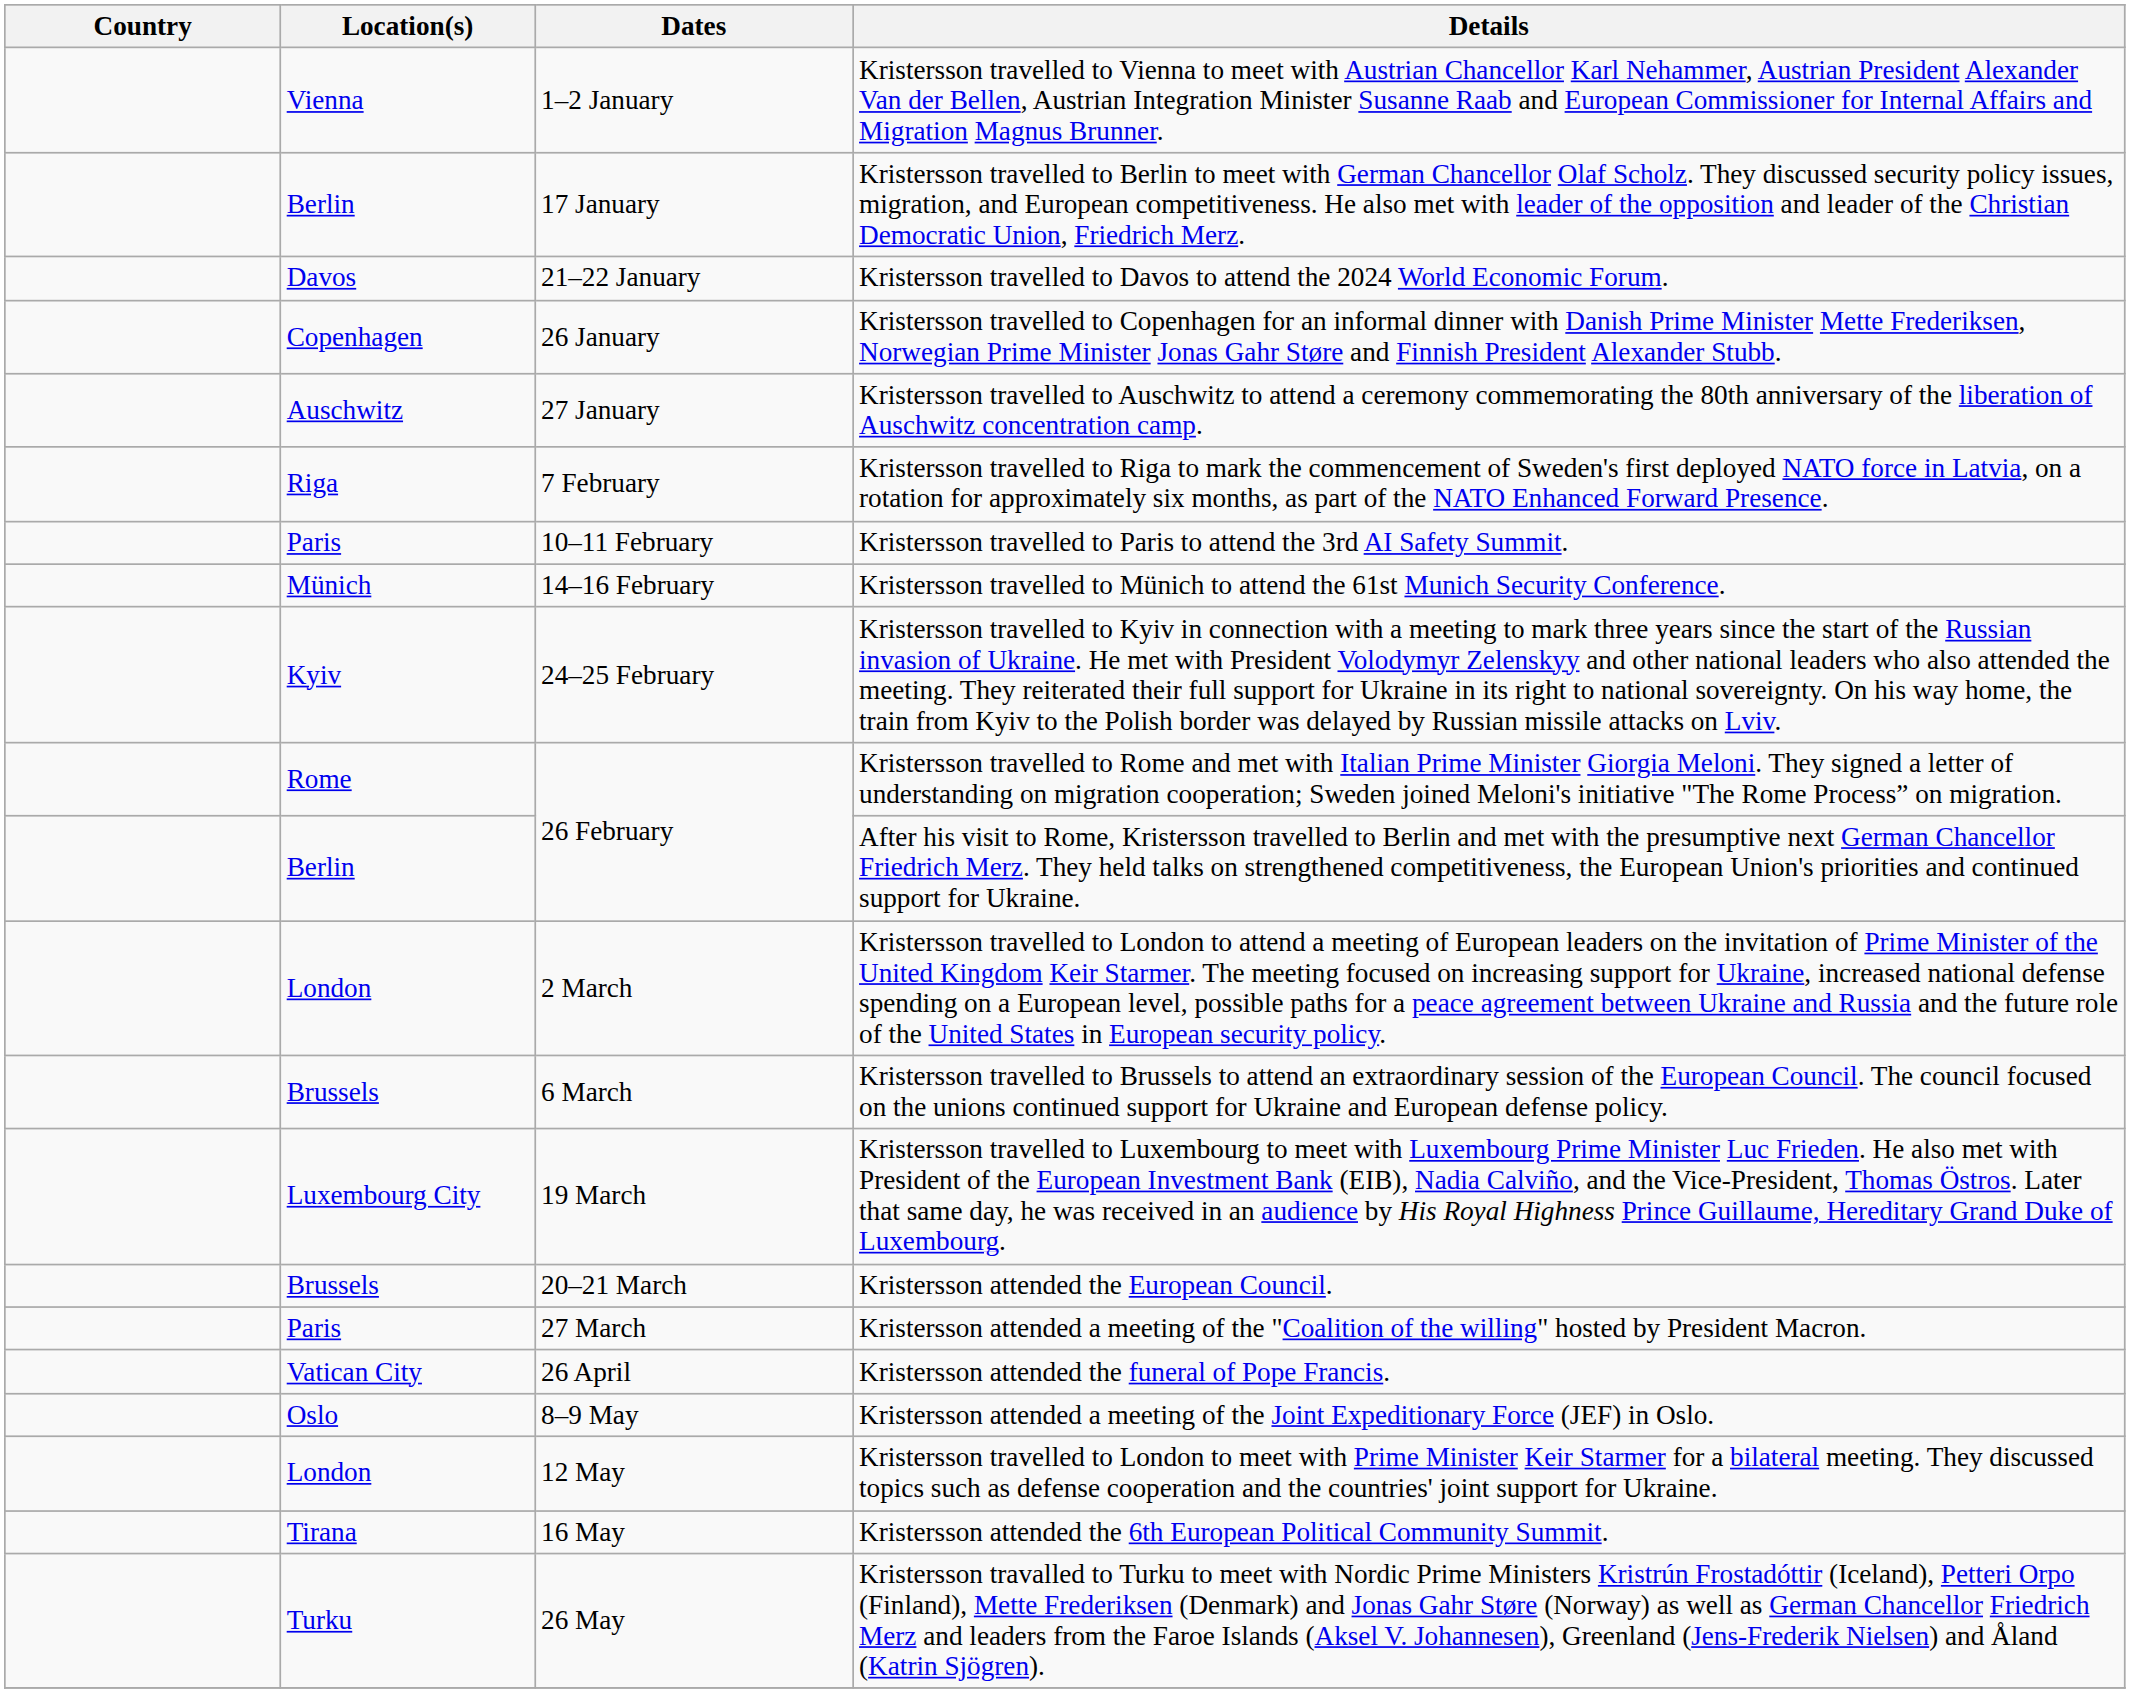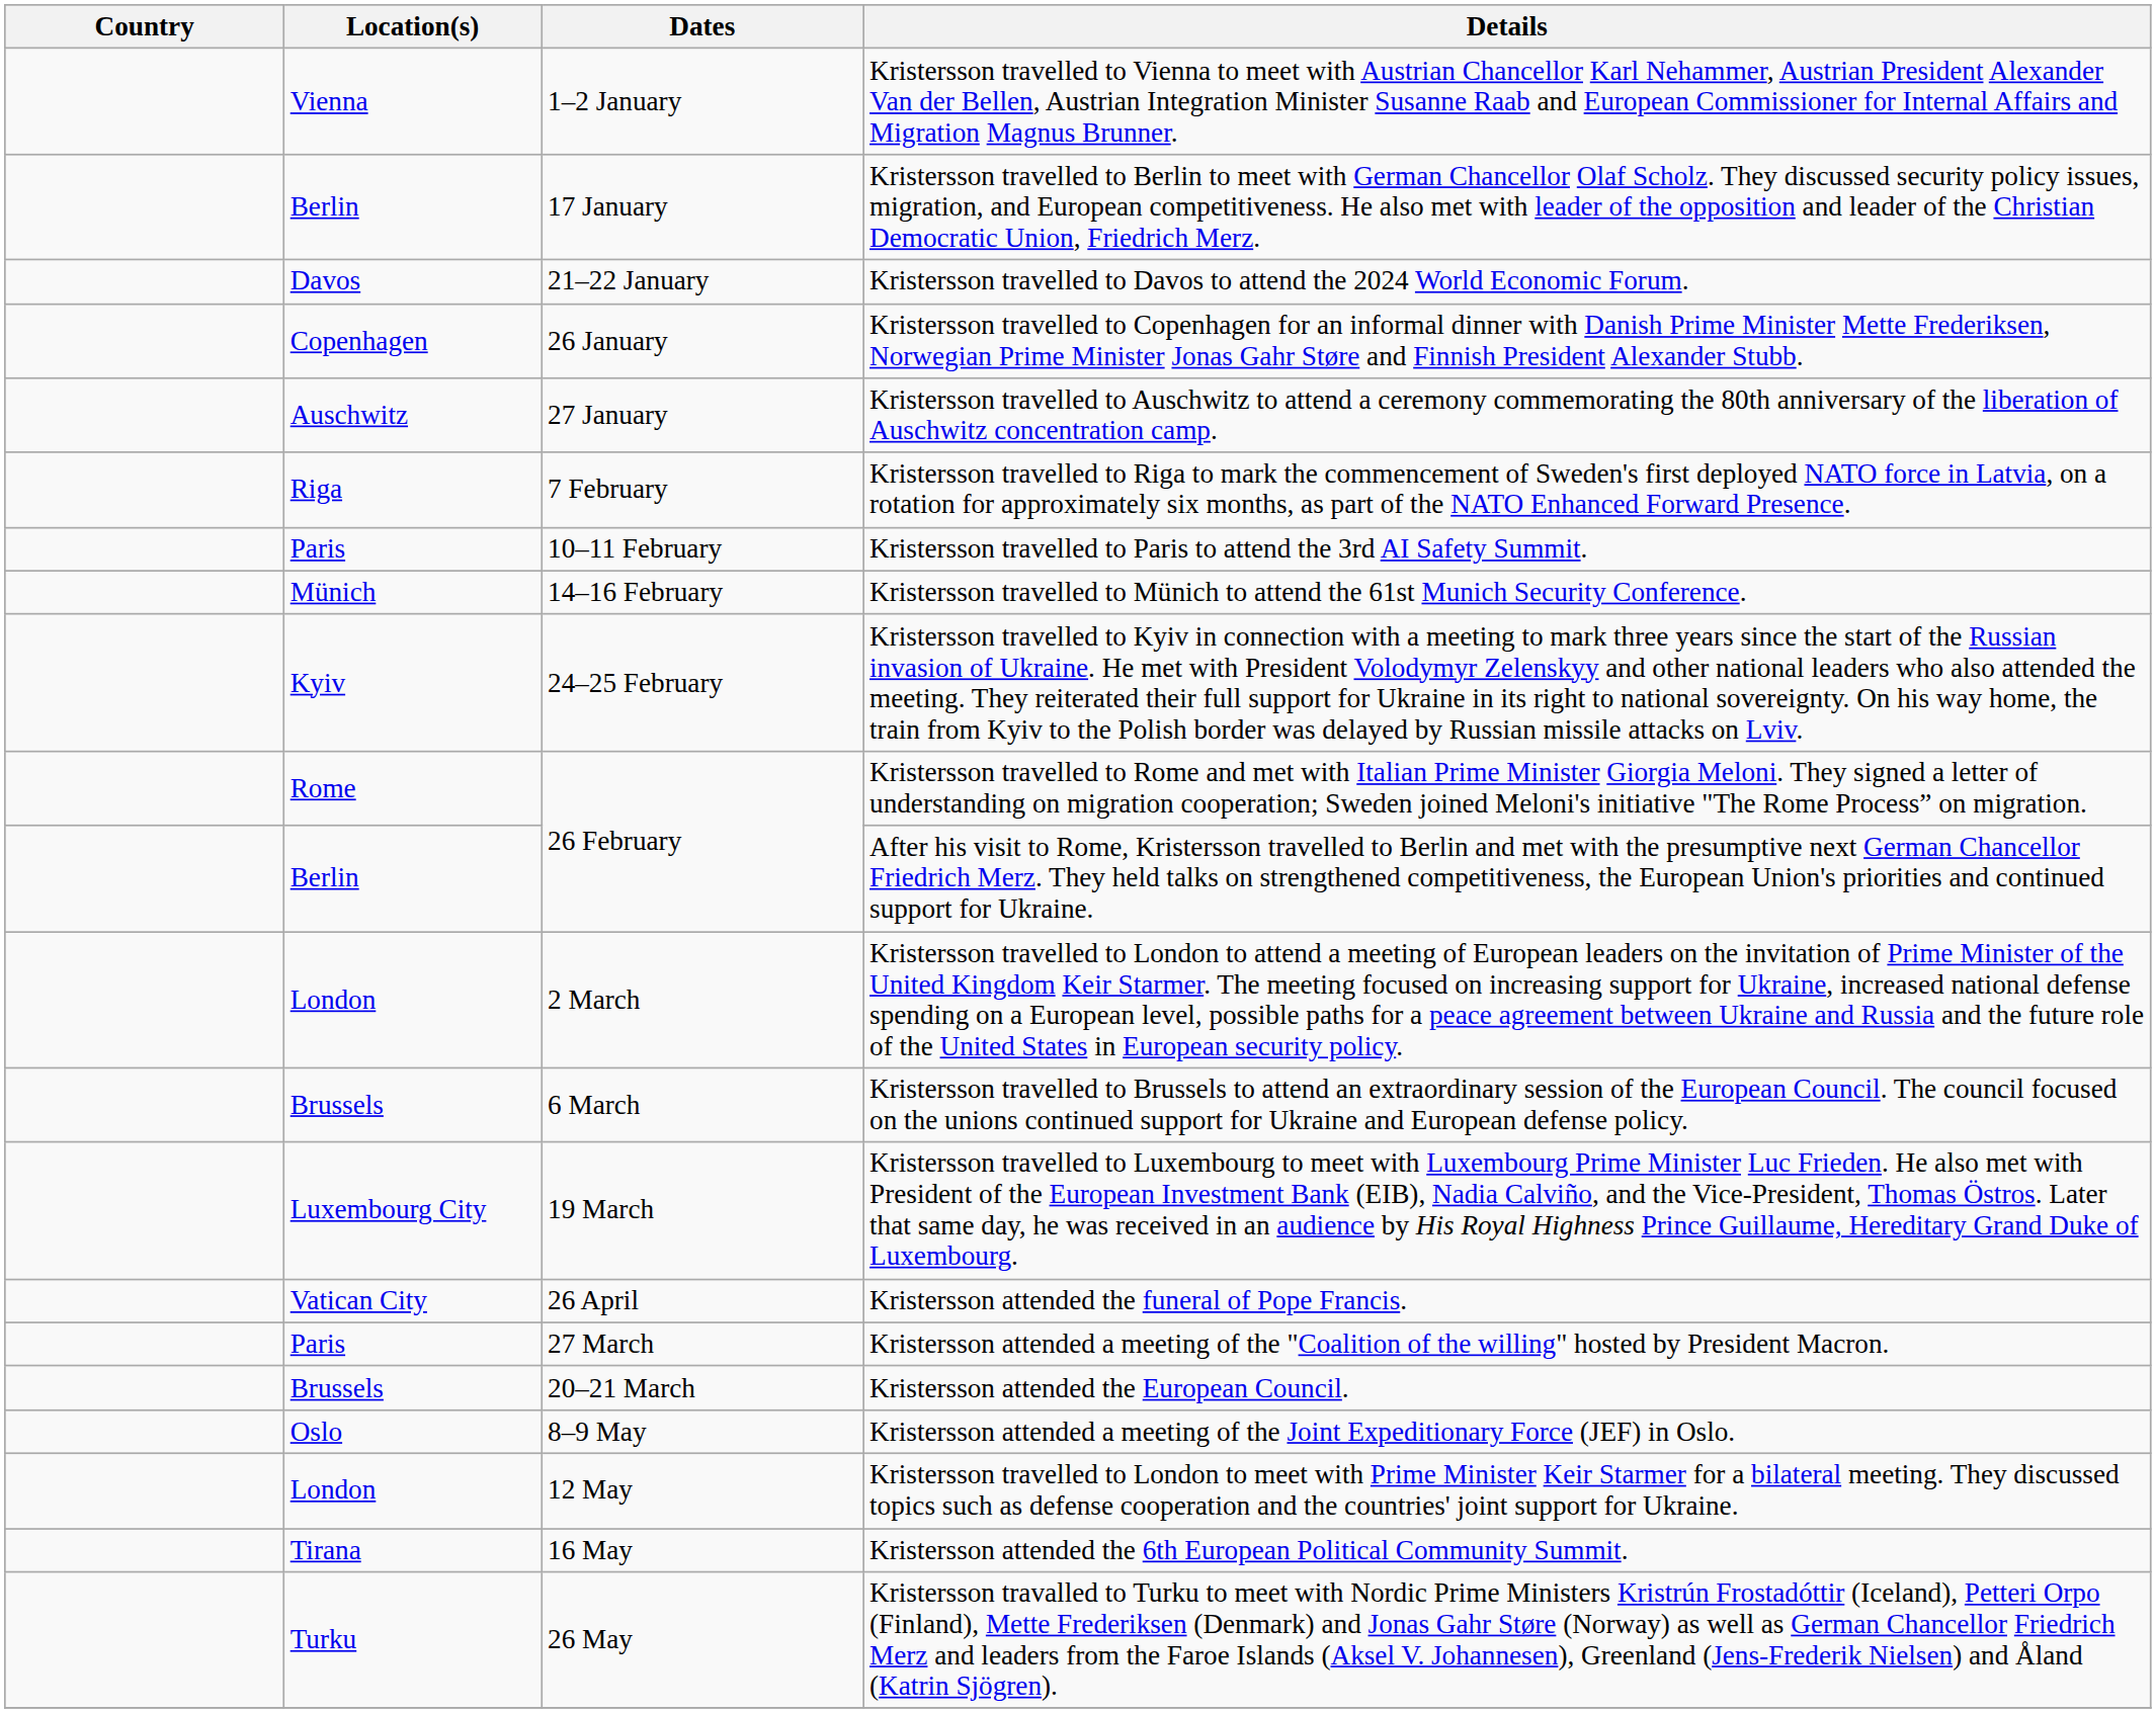 <table class="wikitable sortable" border="1">
 <tr>
 <th style="width: 13%;">Country</th>
 <th style="width: 12%;">Location(s)</th>
 <th style="width: 15%;">Dates</th>
 <th style="width: 60%;" class="unsortable">Details</th>
 </tr>
 <tr>
 <td></td>
 <td><a href='#'>Vienna</a></td>
 <td>1–2 January</td>
 <td>Kristersson travelled to Vienna to meet with <a href='#'>Austrian Chancellor</a> <a href='#'>Karl Nehammer</a>, <a href='#'>Austrian President</a> <a href='#'>Alexander Van der Bellen</a>, Austrian Integration Minister <a href='#'>Susanne Raab</a> and <a href='#'>European Commissioner for Internal Affairs and Migration</a> <a href='#'>Magnus Brunner</a>.</td>
 </tr>
 <tr>
 <td></td>
 <td><a href='#'>Berlin</a></td>
 <td>17 January</td>
 <td>Kristersson travelled to Berlin to meet with <a href='#'>German Chancellor</a> <a href='#'>Olaf Scholz</a>. They discussed security policy issues, migration, and European competitiveness. He also met with <a href='#'>leader of the opposition</a> and leader of the <a href='#'>Christian Democratic Union</a>, <a href='#'>Friedrich Merz</a>.</td>
 </tr>
 <tr>
 <td></td>
 <td><a href='#'>Davos</a></td>
 <td>21–22 January</td>
 <td>Kristersson travelled to Davos to attend the 2024 <a href='#'>World Economic Forum</a>.</td>
 </tr>
 <tr>
 <td></td>
 <td><a href='#'>Copenhagen</a></td>
 <td>26 January</td>
 <td>Kristersson travelled to Copenhagen for an informal dinner with <a href='#'>Danish Prime Minister</a> <a href='#'>Mette Frederiksen</a>, <a href='#'>Norwegian Prime Minister</a> <a href='#'>Jonas Gahr Støre</a> and <a href='#'>Finnish President</a> <a href='#'>Alexander Stubb</a>.</td>
 </tr>
 <tr>
 <td></td>
 <td><a href='#'>Auschwitz</a></td>
 <td>27 January</td>
 <td>Kristersson travelled to Auschwitz to attend a ceremony commemorating the 80th anniversary of the <a href='#'>liberation of Auschwitz concentration camp</a>.</td>
 </tr>
 <tr>
 <td></td>
 <td><a href='#'>Riga</a></td>
 <td>7 February</td>
 <td>Kristersson travelled to Riga to mark the commencement of Sweden's first deployed <a href='#'>NATO force in Latvia</a>, on a rotation for approximately six months, as part of the <a href='#'>NATO Enhanced Forward Presence</a>.</td>
 </tr>
 <tr>
 <td></td>
 <td><a href='#'>Paris</a></td>
 <td>10–11 February</td>
 <td>Kristersson travelled to Paris to attend the 3rd <a href='#'>AI Safety Summit</a>.</td>
 </tr>
 <tr>
 <td></td>
 <td><a href='#'>Münich</a></td>
 <td>14–16 February</td>
 <td>Kristersson travelled to Münich to attend the 61st <a href='#'>Munich Security Conference</a>.</td>
 </tr>
 <tr>
 <td></td>
 <td><a href='#'>Kyiv</a></td>
 <td>24–25 February</td>
 <td>Kristersson travelled to Kyiv in connection with a meeting to mark three years since the start of the <a href='#'>Russian invasion of Ukraine</a>. He met with President <a href='#'>Volodymyr Zelenskyy</a> and other national leaders who also attended the meeting. They reiterated their full support for Ukraine in its right to national sovereignty. On his way home, the train from Kyiv to the Polish border was delayed by Russian missile attacks on <a href='#'>Lviv</a>.</td>
 </tr>
 <tr>
 <td></td>
 <td><a href='#'>Rome</a></td>
 <td rowspan=2>26 February</td>
 <td>Kristersson travelled to Rome and met with <a href='#'>Italian Prime Minister</a> <a href='#'>Giorgia Meloni</a>. They signed a letter of understanding on migration cooperation; Sweden joined Meloni's initiative "The Rome Process” on migration.</td>
 </tr>
 <tr>
 <td></td>
 <td><a href='#'>Berlin</a></td>
 <td>After his visit to Rome, Kristersson travelled to Berlin and met with the presumptive next <a href='#'>German Chancellor</a> <a href='#'>Friedrich Merz</a>. They held talks on strengthened competitiveness, the European Union's priorities and continued support for Ukraine.</td>
 </tr>
 <tr>
 <td></td>
 <td><a href='#'>London</a></td>
 <td>2 March</td>
 <td>Kristersson travelled to London to attend a meeting of European leaders on the invitation of <a href='#'>Prime Minister of the United Kingdom</a> <a href='#'>Keir Starmer</a>. The meeting focused on increasing support for <a href='#'>Ukraine</a>, increased national defense spending on a European level, possible paths for a <a href='#'>peace agreement between Ukraine and Russia</a> and the future role of the <a href='#'>United States</a> in <a href='#'>European security policy</a>.</td>
 </tr>
 <tr>
 <td></td>
 <td><a href='#'>Brussels</a></td>
 <td>6 March</td>
 <td>Kristersson travelled to Brussels to attend an extraordinary session of the <a href='#'>European Council</a>. The council focused on the unions continued support for Ukraine and European defense policy.</td>
 </tr>
 <tr>
 <td></td>
 <td><a href='#'>Luxembourg City</a></td>
 <td>19 March</td>
 <td>Kristersson travelled to Luxembourg to meet with <a href='#'>Luxembourg Prime Minister</a> <a href='#'>Luc Frieden</a>. He also met with President of the <a href='#'>European Investment Bank</a> (EIB), <a href='#'>Nadia Calviño</a>, and the Vice-President, <a href='#'>Thomas Östros</a>. Later that same day, he was received in an <a href='#'>audience</a> by <em>His Royal Highness</em> <a href='#'>Prince Guillaume, Hereditary Grand Duke of Luxembourg</a>.</td>
 </tr>
 <tr>
 <td></td>
-<td><a href='#'>Brussels</a></td>
-<td>20–21 March</td>
-<td>Kristersson attended the <a href='#'>European Council</a>.</td>
+<td><a href='#'>Vatican City</a></td>
+<td>26 April</td>
+<td>Kristersson attended the <a href='#'>funeral of Pope Francis</a>.</td>
 </tr>
 <tr>
 <td></td>
 <td><a href='#'>Paris</a></td>
 <td>27 March</td>
 <td>Kristersson attended a meeting of the "<a href='#'>Coalition of the willing</a>" hosted by President Macron.</td>
 </tr>
 <tr>
 <td></td>
-<td><a href='#'>Vatican City</a></td>
-<td>26 April</td>
-<td>Kristersson attended the <a href='#'>funeral of Pope Francis</a>.</td>
+<td><a href='#'>Brussels</a></td>
+<td>20–21 March</td>
+<td>Kristersson attended the <a href='#'>European Council</a>.</td>
 </tr>
 <tr>
 <td></td>
 <td><a href='#'>Oslo</a></td>
 <td>8–9 May</td>
 <td>Kristersson attended a meeting of the <a href='#'>Joint Expeditionary Force</a> (JEF) in Oslo.</td>
 </tr>
 <tr>
 <td></td>
 <td><a href='#'>London</a></td>
 <td>12 May</td>
 <td>Kristersson travelled to London to meet with <a href='#'>Prime Minister</a> <a href='#'>Keir Starmer</a> for a <a href='#'>bilateral</a> meeting. They discussed topics such as defense cooperation and the countries' joint support for Ukraine.</td>
 </tr>
 <tr>
 <td></td>
 <td><a href='#'>Tirana</a></td>
 <td>16 May</td>
 <td>Kristersson attended the <a href='#'>6th European Political Community Summit</a>.</td>
 </tr>
 <tr>
 <td></td>
 <td><a href='#'>Turku</a></td>
 <td>26 May</td>
 <td>Kristersson travalled to Turku to meet with Nordic Prime Ministers <a href='#'>Kristrún Frostadóttir</a> (Iceland), <a href='#'>Petteri Orpo</a> (Finland), <a href='#'>Mette Frederiksen</a> (Denmark) and <a href='#'>Jonas Gahr Støre</a> (Norway) as well as <a href='#'>German Chancellor</a> <a href='#'>Friedrich Merz</a> and leaders from the Faroe Islands (<a href='#'>Aksel V. Johannesen</a>), Greenland (<a href='#'>Jens-Frederik Nielsen</a>) and Åland (<a href='#'>Katrin Sjögren</a>).</td>
 </tr>
 <tr>
 </tr>
 </table>
